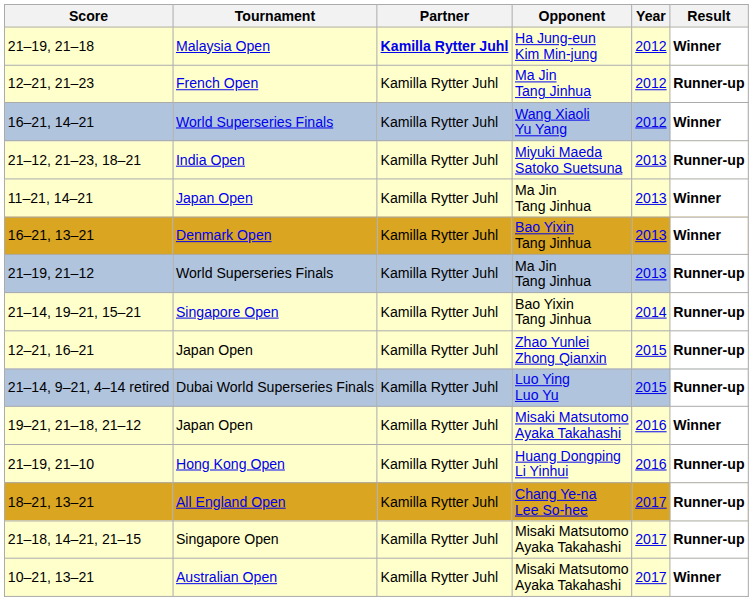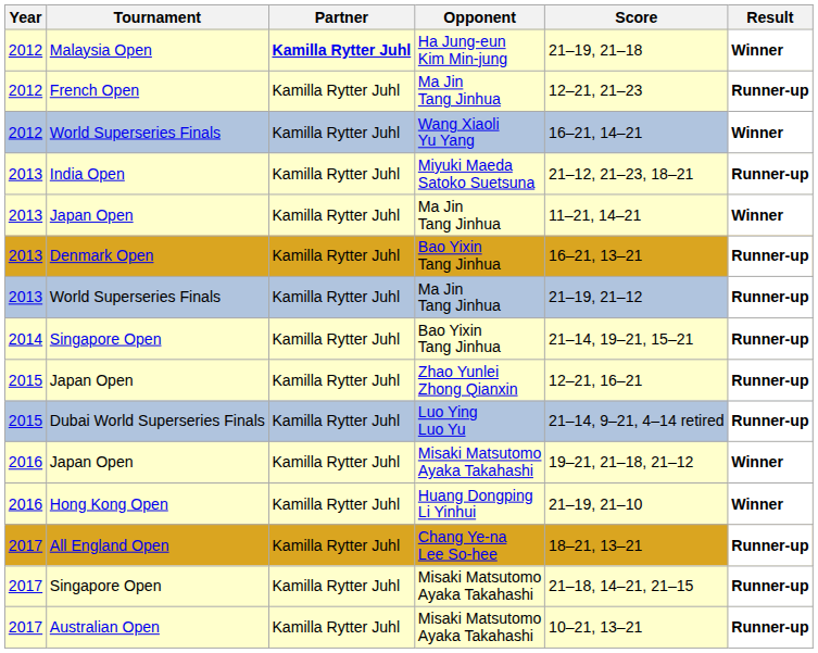 <table class="sortable wikitable" style="font-size: 90%;">
 <tr>
-<th>Score</th>
+<th>Year</th>
 <th>Tournament</th>
 <th>Partner</th>
 <th>Opponent</th>
-<th>Year</th>
+<th>Score</th>
 <th>Result</th>
 </tr>
 <tr style="background:#FFFFCC">
-<td align="left">21–19, 21–18</td>
+<td align="center"><a href='#'>2012</a></td>
 <td align="left"><a href='#'>Malaysia Open</a></td>
 <td align="left"><strong> <a href='#'>Kamilla Rytter Juhl</a></strong></td>
 <td align="left"> <a href='#'>Ha Jung-eun</a> <br>  <a href='#'>Kim Min-jung</a></td>
-<td align="center"><a href='#'>2012</a></td>
+<td align="left">21–19, 21–18</td>
 <td style="text-align:left; background:white"> <strong>Winner</strong></td>
 </tr>
 <tr style="background:#FFFFCC">
-<td align="left">12–21, 21–23</td>
+<td align="center"><a href='#'>2012</a></td>
 <td align="left"><a href='#'>French Open</a></td>
 <td align="left"> Kamilla Rytter Juhl</td>
 <td align="left"> <a href='#'>Ma Jin</a> <br>  <a href='#'>Tang Jinhua</a></td>
-<td align="center"><a href='#'>2012</a></td>
+<td align="left">12–21, 21–23</td>
 <td style="text-align:left; background:white"> <strong>Runner-up</strong></td>
 </tr>
 <tr style="background:#B0C4DE">
-<td align="left">16–21, 14–21</td>
+<td align="center"><a href='#'>2012</a></td>
 <td align="left"><a href='#'>World Superseries Finals</a></td>
 <td align="left"> Kamilla Rytter Juhl</td>
 <td align="left"> <a href='#'>Wang Xiaoli</a> <br>  <a href='#'>Yu Yang</a></td>
-<td align="center"><a href='#'>2012</a></td>
+<td align="left">16–21, 14–21</td>
 <td style="text-align:left; background:white"> <strong>Winner</strong></td>
 </tr>
 <tr style="background:#FFFFCC">
-<td align="left">21–12, 21–23, 18–21</td>
+<td align="center"><a href='#'>2013</a></td>
 <td align="left"><a href='#'>India Open</a></td>
 <td align="left"> Kamilla Rytter Juhl</td>
 <td align="left"> <a href='#'>Miyuki Maeda</a> <br>  <a href='#'>Satoko Suetsuna</a></td>
-<td align="center"><a href='#'>2013</a></td>
+<td align="left">21–12, 21–23, 18–21</td>
 <td style="text-align:left; background:white"> <strong>Runner-up</strong></td>
 </tr>
 <tr style="background:#FFFFCC">
-<td align="left">11–21, 14–21</td>
+<td align="center"><a href='#'>2013</a></td>
 <td align="left"><a href='#'>Japan Open</a></td>
 <td align="left"> Kamilla Rytter Juhl</td>
 <td align="left"> Ma Jin <br>  Tang Jinhua</td>
-<td align="center"><a href='#'>2013</a></td>
+<td align="left">11–21, 14–21</td>
 <td style="text-align:left; background:white"> <strong>Winner</strong></td>
 </tr>
 <tr style="background:#DAA520">
-<td align="left">16–21, 13–21</td>
+<td align="center"><a href='#'>2013</a></td>
 <td align="left"><a href='#'>Denmark Open</a></td>
 <td align="left"> Kamilla Rytter Juhl</td>
 <td align="left"> <a href='#'>Bao Yixin</a> <br>  Tang Jinhua</td>
-<td align="center"><a href='#'>2013</a></td>
-<td style="text-align:left; background:white"> <strong>Winner</strong></td>
+<td align="left">16–21, 13–21</td>
+<td style="text-align:left; background:white"> <strong>Runner-up</strong></td>
 </tr>
 <tr style="background:#B0C4DE">
-<td align="left">21–19, 21–12</td>
+<td align="center"><a href='#'>2013</a></td>
 <td align="left">World Superseries Finals</td>
 <td align="left"> Kamilla Rytter Juhl</td>
 <td align="left"> Ma Jin <br>  Tang Jinhua</td>
-<td align="center"><a href='#'>2013</a></td>
+<td align="left">21–19, 21–12</td>
 <td style="text-align:left; background:white"> <strong>Runner-up</strong></td>
 </tr>
 <tr style="background:#FFFFCC">
-<td align="left">21–14, 19–21, 15–21</td>
+<td align="center"><a href='#'>2014</a></td>
 <td align="left"><a href='#'>Singapore Open</a></td>
 <td align="left"> Kamilla Rytter Juhl</td>
 <td align="left"> Bao Yixin <br>  Tang Jinhua</td>
-<td align="center"><a href='#'>2014</a></td>
+<td align="left">21–14, 19–21, 15–21</td>
 <td style="text-align:left; background:white"> <strong>Runner-up</strong></td>
 </tr>
 <tr style="background:#FFFFCC">
-<td align="left">12–21, 16–21</td>
+<td align="center"><a href='#'>2015</a></td>
 <td align="left">Japan Open</td>
 <td align="left"> Kamilla Rytter Juhl</td>
 <td align="left"> <a href='#'>Zhao Yunlei</a> <br>  <a href='#'>Zhong Qianxin</a></td>
-<td align="center"><a href='#'>2015</a></td>
+<td align="left">12–21, 16–21</td>
 <td style="text-align:left; background:white"> <strong>Runner-up</strong></td>
 </tr>
 <tr style="background:#B0C4DE">
-<td align="left">21–14, 9–21, 4–14 retired</td>
+<td align="center"><a href='#'>2015</a></td>
 <td align="left">Dubai World Superseries Finals</td>
 <td align="left"> Kamilla Rytter Juhl</td>
 <td align="left"> <a href='#'>Luo Ying</a> <br>  <a href='#'>Luo Yu</a></td>
-<td align="center"><a href='#'>2015</a></td>
+<td align="left">21–14, 9–21, 4–14 retired</td>
 <td style="text-align:left; background:white"> <strong>Runner-up</strong></td>
 </tr>
 <tr style="background:#FFFFCC">
-<td align="left">19–21, 21–18, 21–12</td>
+<td align="center"><a href='#'>2016</a></td>
 <td align="left">Japan Open</td>
 <td align="left"> Kamilla Rytter Juhl</td>
 <td align="left"> <a href='#'>Misaki Matsutomo</a> <br>  <a href='#'>Ayaka Takahashi</a></td>
-<td align="center"><a href='#'>2016</a></td>
+<td align="left">19–21, 21–18, 21–12</td>
 <td style="text-align:left; background:white"> <strong>Winner</strong></td>
 </tr>
 <tr style="background:#FFFFCC">
-<td align="left">21–19, 21–10</td>
+<td align="center"><a href='#'>2016</a></td>
 <td align="left"><a href='#'>Hong Kong Open</a></td>
 <td align="left"> Kamilla Rytter Juhl</td>
 <td align="left"> <a href='#'>Huang Dongping</a> <br>  <a href='#'>Li Yinhui</a></td>
-<td align="center"><a href='#'>2016</a></td>
-<td style="text-align:left; background:white"> <strong>Runner-up</strong></td>
+<td align="left">21–19, 21–10</td>
+<td style="text-align:left; background:white"> <strong>Winner</strong></td>
 </tr>
 <tr style="background:#DAA520">
-<td align="left">18–21, 13–21</td>
+<td align="center"><a href='#'>2017</a></td>
 <td align="left"><a href='#'>All England Open</a></td>
 <td align="left"> Kamilla Rytter Juhl</td>
 <td align="left"> <a href='#'>Chang Ye-na</a> <br>  <a href='#'>Lee So-hee</a></td>
-<td align="center"><a href='#'>2017</a></td>
+<td align="left">18–21, 13–21</td>
 <td style="text-align:left; background:white"> <strong>Runner-up</strong></td>
 </tr>
 <tr style="background:#FFFFCC">
-<td align="left">21–18, 14–21, 21–15</td>
+<td align="center"><a href='#'>2017</a></td>
 <td align="left">Singapore Open</td>
 <td align="left"> Kamilla Rytter Juhl</td>
 <td align="left"> Misaki Matsutomo <br>  Ayaka Takahashi</td>
-<td align="center"><a href='#'>2017</a></td>
+<td align="left">21–18, 14–21, 21–15</td>
 <td style="text-align:left; background:white"> <strong>Runner-up</strong></td>
 </tr>
 <tr style="background:#FFFFCC">
-<td align="left">10–21, 13–21</td>
+<td align="center"><a href='#'>2017</a></td>
 <td align="left"><a href='#'>Australian Open</a></td>
 <td align="left"> Kamilla Rytter Juhl</td>
 <td align="left"> Misaki Matsutomo <br>  Ayaka Takahashi</td>
-<td align="center"><a href='#'>2017</a></td>
-<td style="text-align:left; background:white"> <strong>Winner</strong></td>
+<td align="left">10–21, 13–21</td>
+<td style="text-align:left; background:white"> <strong>Runner-up</strong></td>
 </tr>
 </table>
